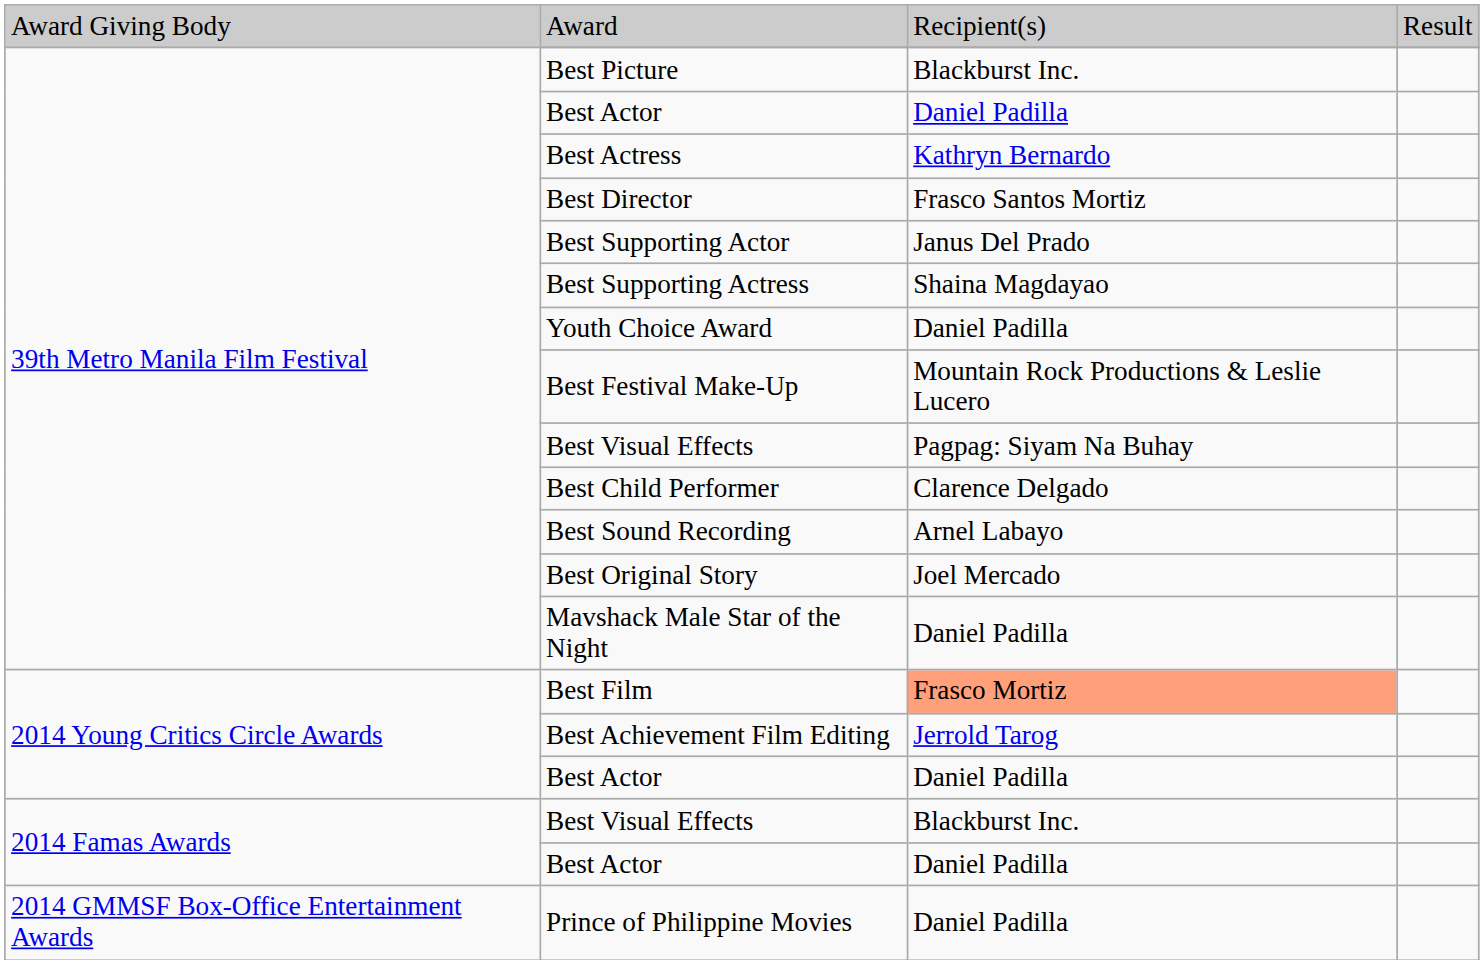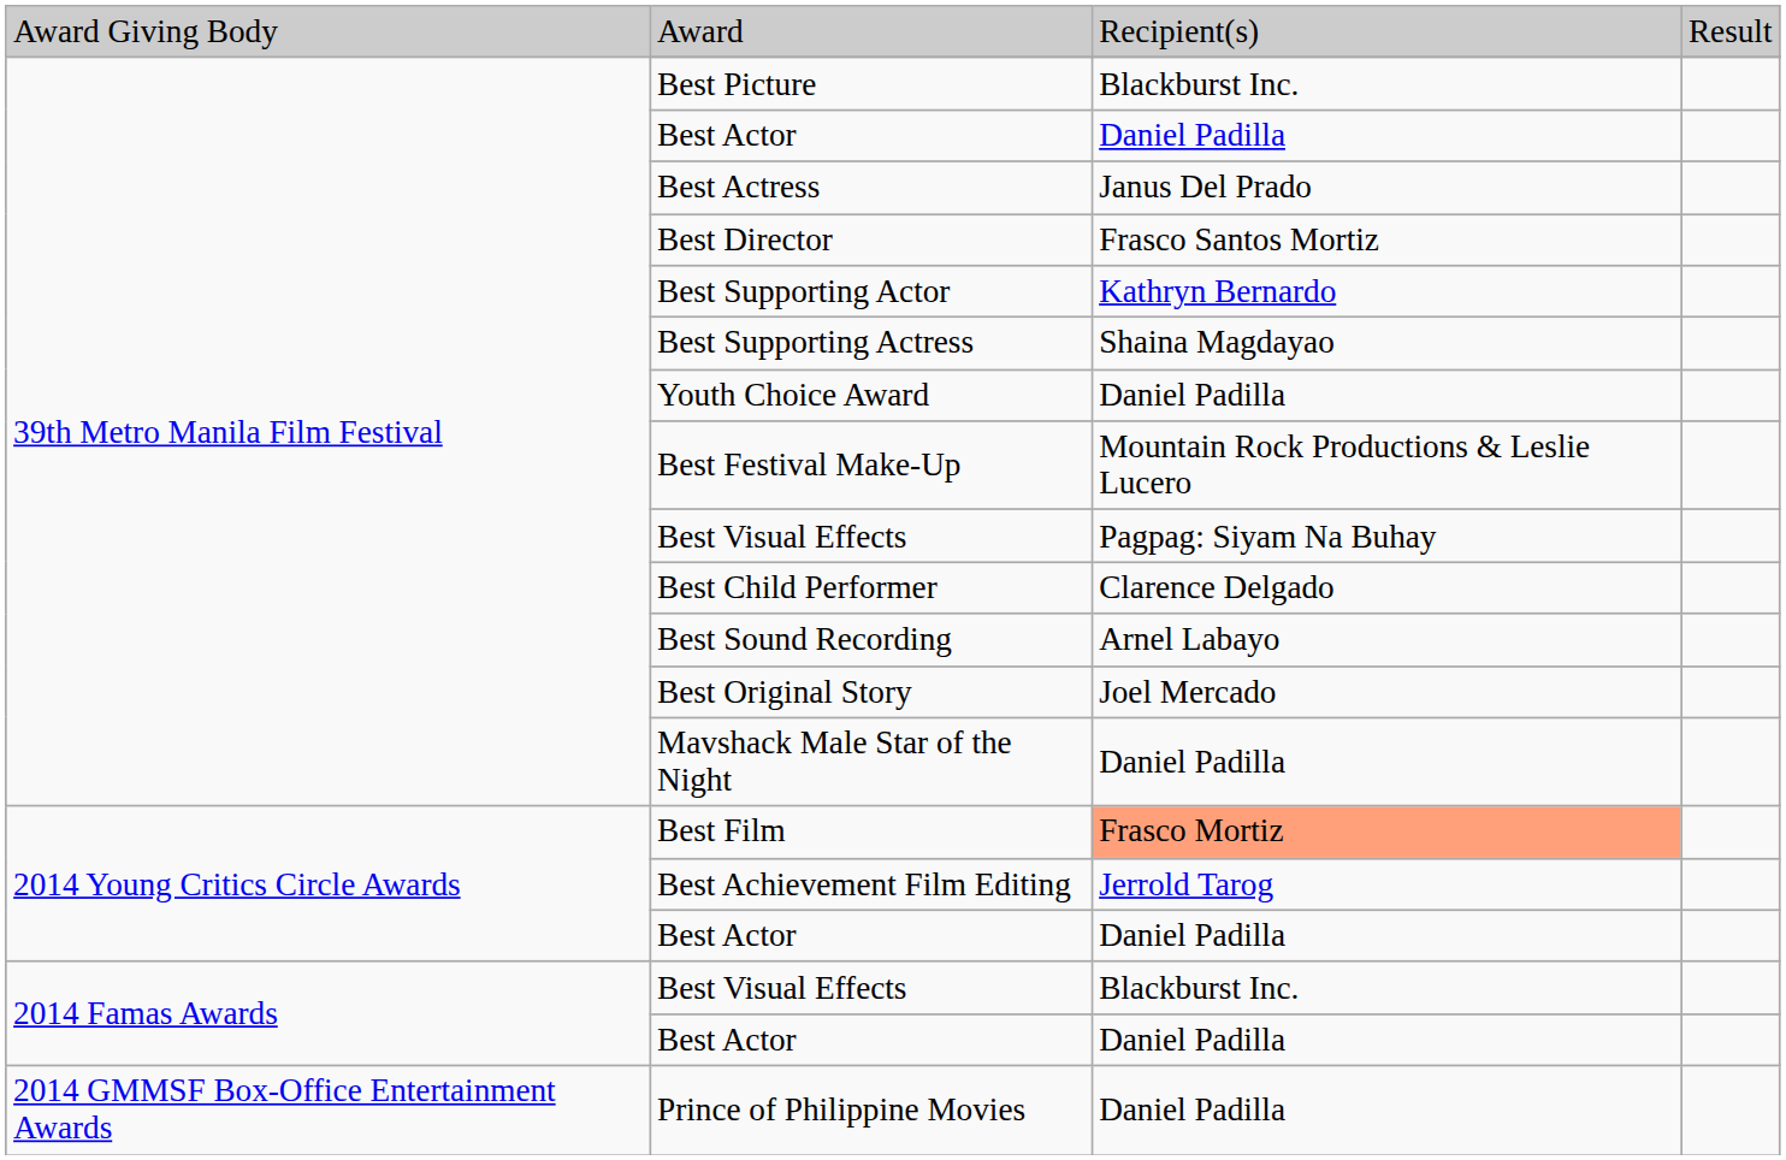 <table class="wikitable">
 <tr style="background:#ccc;">
 <td>Award Giving Body</td>
 <td>Award</td>
 <td>Recipient(s)</td>
 <td>Result</td>
 </tr>
 <tr>
 <td rowspan=14><a href='#'>39th Metro Manila Film Festival</a></td>
 </tr>
 <tr>
 <td>Best Picture</td>
 <td>Blackburst Inc.</td>
 <td></td>
 </tr>
 <tr>
 <td>Best Actor</td>
 <td><a href='#'>Daniel Padilla</a></td>
 <td></td>
 </tr>
 <tr>
 <td>Best Actress</td>
-<td><a href='#'>Kathryn Bernardo</a></td>
+<td>Janus Del Prado</td>
 <td></td>
 </tr>
 <tr>
 <td>Best Director</td>
 <td>Frasco Santos Mortiz</td>
 <td></td>
 </tr>
 <tr>
 <td>Best Supporting Actor</td>
-<td>Janus Del Prado</td>
+<td><a href='#'>Kathryn Bernardo</a></td>
 <td></td>
 </tr>
 <tr>
 <td>Best Supporting Actress</td>
 <td>Shaina Magdayao</td>
 <td></td>
 </tr>
 <tr>
 <td>Youth Choice Award</td>
 <td>Daniel Padilla</td>
 <td></td>
 </tr>
 <tr>
 <td>Best Festival Make-Up</td>
 <td>Mountain Rock Productions & Leslie Lucero</td>
 <td></td>
 </tr>
 <tr>
 <td>Best Visual Effects</td>
 <td>Pagpag: Siyam Na Buhay</td>
 <td></td>
 </tr>
 <tr>
 <td>Best Child Performer</td>
 <td>Clarence Delgado</td>
 <td></td>
 </tr>
 <tr>
 <td>Best Sound Recording</td>
 <td>Arnel Labayo</td>
 <td></td>
 </tr>
 <tr>
 <td>Best Original Story</td>
 <td>Joel Mercado</td>
 <td></td>
 </tr>
 <tr>
 <td>Mavshack Male Star of the Night</td>
 <td>Daniel Padilla</td>
 <td></td>
 </tr>
 <tr>
 <td rowspan=3><a href='#'>2014 Young Critics Circle Awards</a></td>
 <td>Best Film</td>
 <td style="background: lightsalmon;">Frasco Mortiz</td>
 <td></td>
 </tr>
 <tr>
 <td>Best Achievement Film Editing</td>
 <td><a href='#'>Jerrold Tarog</a></td>
 <td></td>
 </tr>
 <tr>
 <td>Best Actor</td>
 <td>Daniel Padilla</td>
 <td></td>
 </tr>
 <tr>
 <td rowspan=2><a href='#'>2014 Famas Awards</a></td>
 <td>Best Visual Effects</td>
 <td>Blackburst Inc.</td>
 <td></td>
 </tr>
 <tr>
 <td>Best Actor</td>
 <td>Daniel Padilla</td>
 <td></td>
 </tr>
 <tr>
 <td><a href='#'>2014 GMMSF Box-Office Entertainment Awards</a></td>
 <td>Prince of Philippine Movies</td>
 <td>Daniel Padilla</td>
 <td></td>
 </tr>
 </table>
